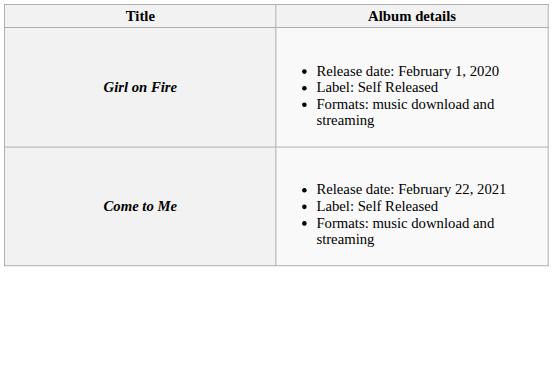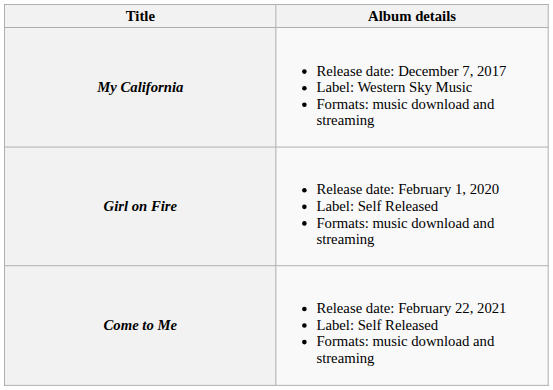 <table class="wikitable plainrowheaders">
 <tr>
 <th style="width:18em;">Title</th>
 <th style="width:18em;">Album details</th>
+</tr>
+<tr>
+<th scope="row"><em>My California</em></th>
+<td><br><ul><li>Release date: December 7, 2017</li><li>Label: Western Sky Music</li><li>Formats: music download and streaming</li></ul></td>
 </tr>
 <tr>
 <th scope="row"><em>Girl on Fire</em></th>
 <td><br><ul><li>Release date: February 1, 2020</li><li>Label: Self Released</li><li>Formats: music download and streaming</li></ul></td>
 </tr>
 <tr>
 <th scope="row"><em>Come to Me</em></th>
 <td><br><ul><li>Release date: February 22, 2021</li><li>Label: Self Released</li><li>Formats: music download and streaming</li></ul></td>
 </tr>
 </table>
